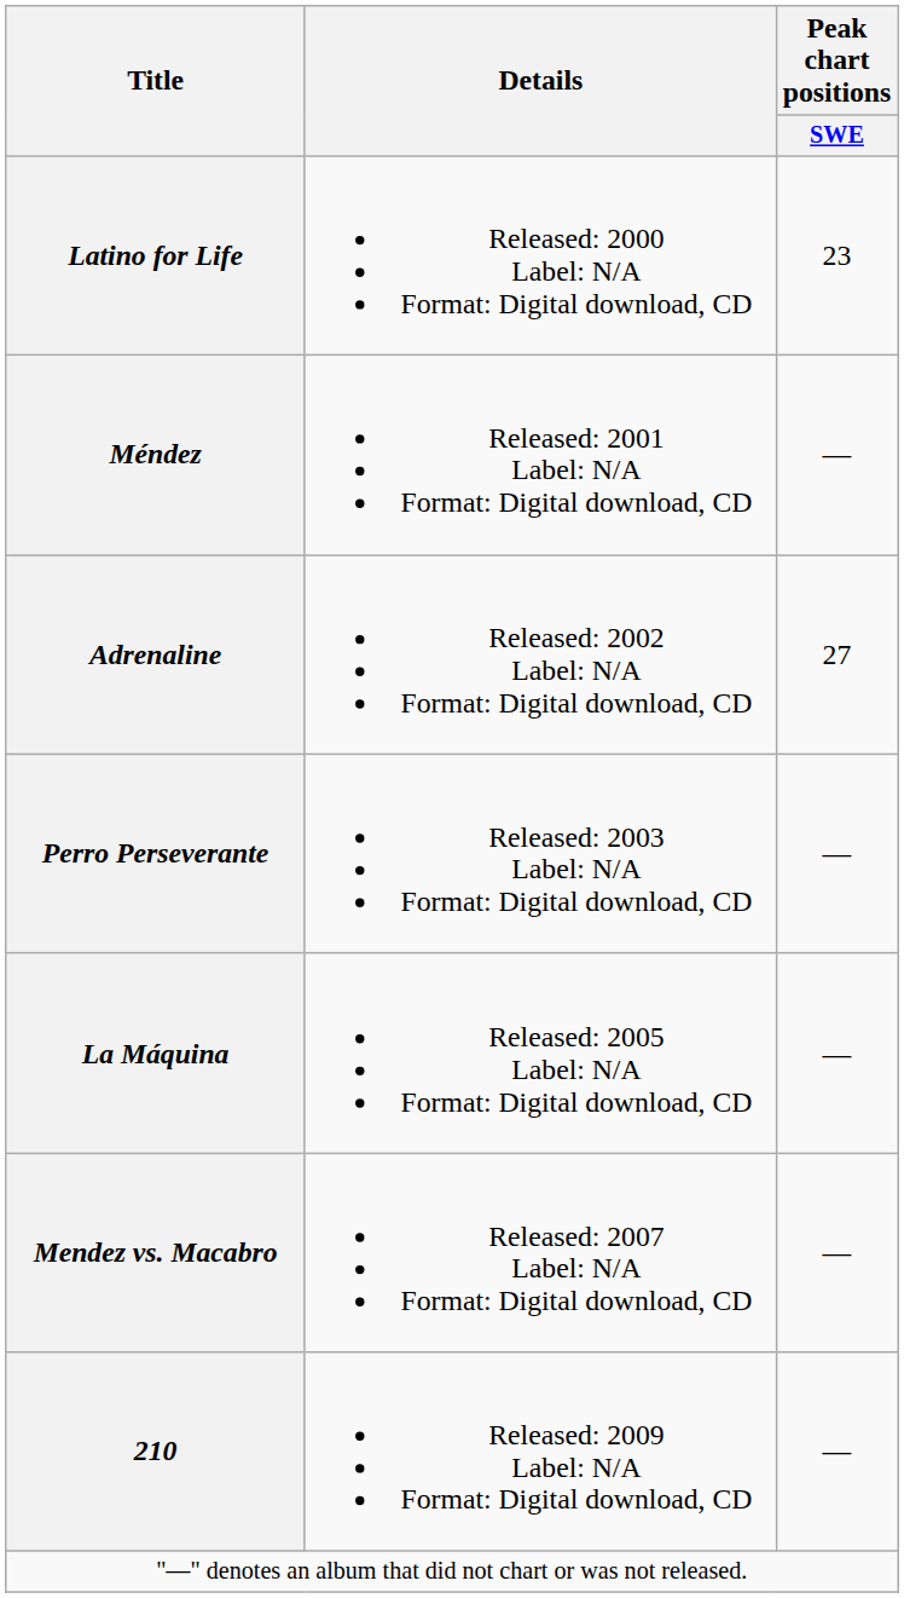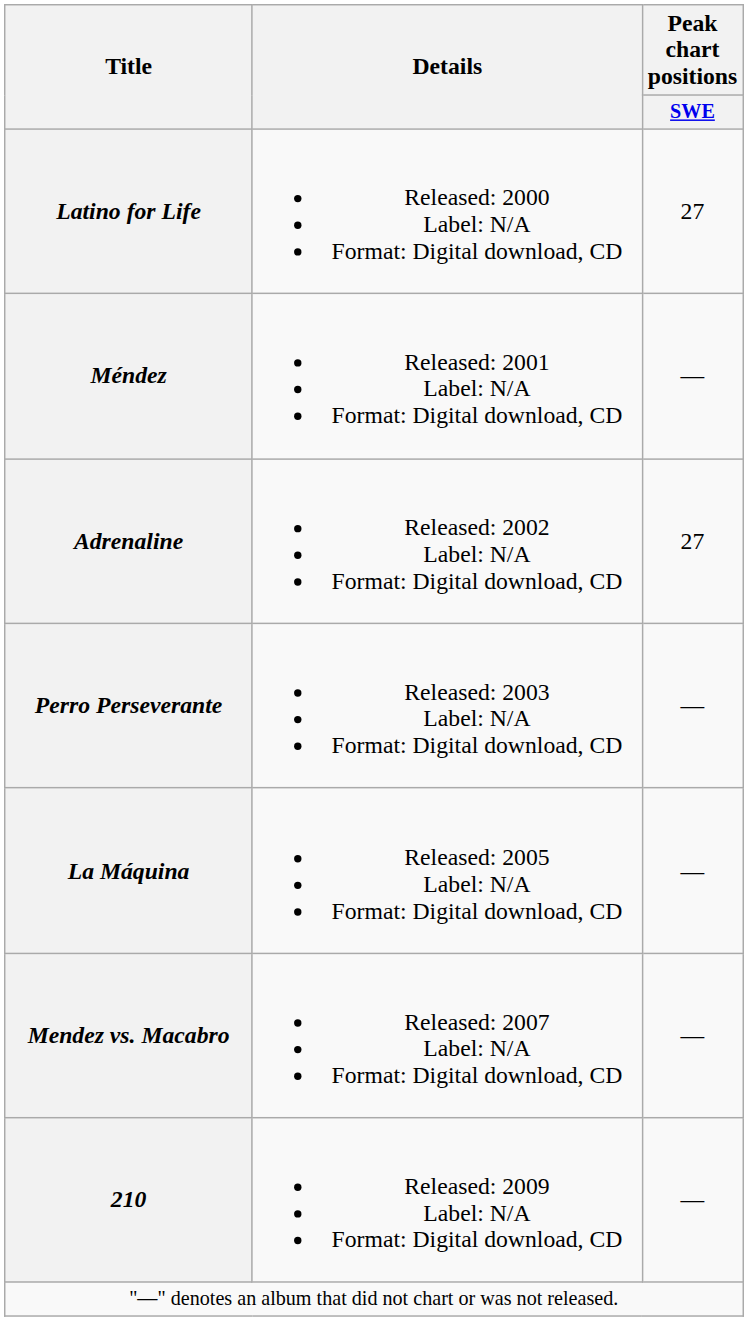 <table class="wikitable plainrowheaders" style="text-align:center;">
 <tr>
 <th scope="col" rowspan="2" style="width:10em;">Title</th>
 <th scope="col" rowspan="2" style="width:16em;">Details</th>
 <th scope="col" colspan="1">Peak chart positions</th>
 </tr>
 <tr>
 <th scope="col" style="width:3em;font-size:85%;"><a href='#'>SWE</a><br></th>
 </tr>
 <tr>
 <th scope="row"><em>Latino for Life</em></th>
 <td><br><ul><li>Released: 2000</li><li>Label: N/A</li><li>Format: Digital download, CD</li></ul></td>
-<td>23</td>
+<td>27</td>
 </tr>
 <tr>
 <th scope="row"><em>Méndez</em></th>
 <td><br><ul><li>Released: 2001</li><li>Label: N/A</li><li>Format: Digital download, CD</li></ul></td>
 <td>—</td>
 </tr>
 <tr>
 <th scope="row"><em>Adrenaline</em></th>
 <td><br><ul><li>Released: 2002</li><li>Label: N/A</li><li>Format: Digital download, CD</li></ul></td>
 <td>27</td>
 </tr>
 <tr>
 <th scope="row"><em>Perro Perseverante</em></th>
 <td><br><ul><li>Released: 2003</li><li>Label: N/A</li><li>Format: Digital download, CD</li></ul></td>
 <td>—</td>
 </tr>
 <tr>
 <th scope="row"><em>La Máquina</em></th>
 <td><br><ul><li>Released: 2005</li><li>Label: N/A</li><li>Format: Digital download, CD</li></ul></td>
 <td>—</td>
 </tr>
 <tr>
 <th scope="row"><em>Mendez vs. Macabro</em></th>
 <td><br><ul><li>Released: 2007</li><li>Label: N/A</li><li>Format: Digital download, CD</li></ul></td>
 <td>—</td>
 </tr>
 <tr>
 <th scope="row"><em>210</em></th>
 <td><br><ul><li>Released: 2009</li><li>Label: N/A</li><li>Format: Digital download, CD</li></ul></td>
 <td>—</td>
 </tr>
 <tr>
 <td colspan="22" style="text-align:center; font-size:85%;">"—" denotes an album that did not chart or was not released.</td>
 </tr>
 </table>
